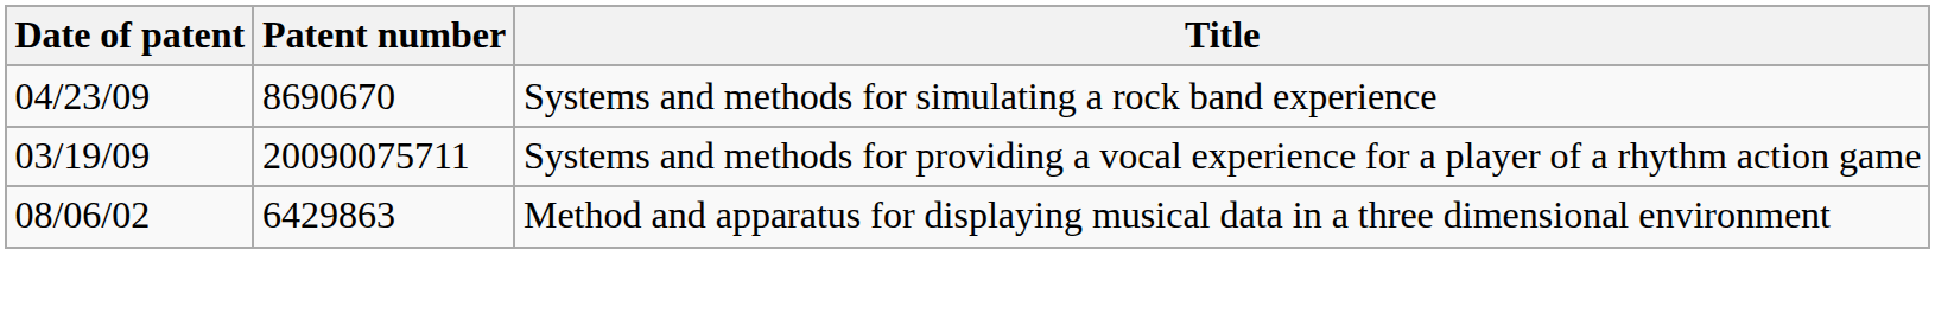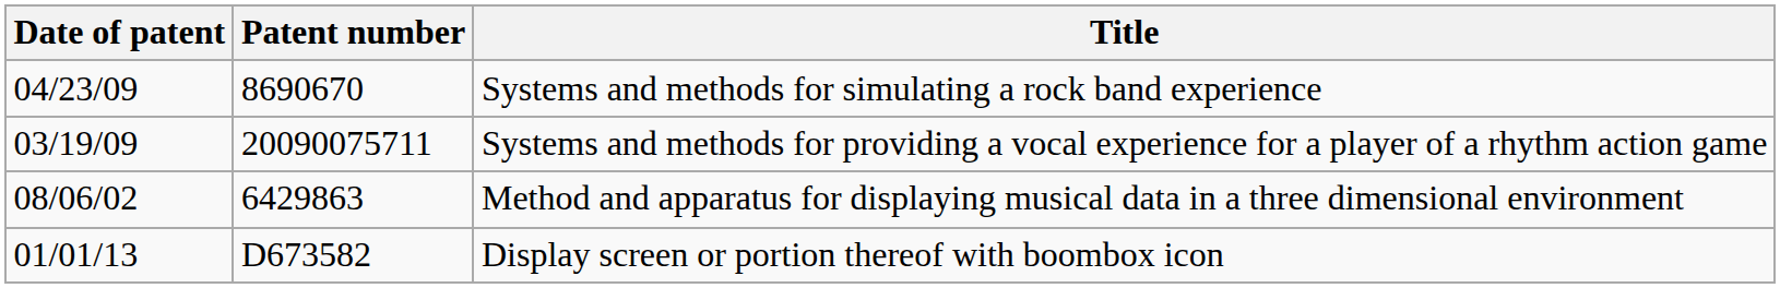 <table class="wikitable sortable" border="1">
 <tr>
 <th scope="col">Date of patent</th>
 <th scope="col">Patent number</th>
 <th scope="col">Title</th>
 </tr>
 <tr>
 <td>04/23/09</td>
 <td>8690670</td>
 <td>Systems and methods for simulating a rock band experience</td>
 </tr>
 <tr>
 <td>03/19/09</td>
 <td>20090075711</td>
 <td>Systems and methods for providing a vocal experience for a player of a rhythm action game</td>
 </tr>
 <tr>
 <td>08/06/02</td>
 <td>6429863</td>
 <td>Method and apparatus for displaying musical data in a three dimensional environment</td>
 </tr>
+<tr>
+<td>01/01/13</td>
+<td>D673582</td>
+<td>Display screen or portion thereof with boombox icon</td>
+</tr>
 </table>
